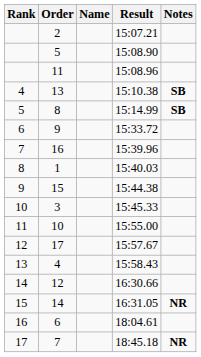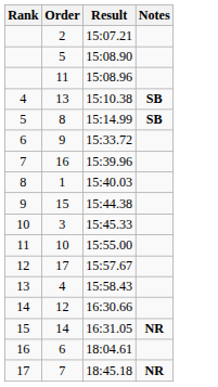 <table class="wikitable" style="text-align:center">
 <tr>
 <th>Rank</th>
 <th>Order</th>
-<th>Name</th>
 <th>Result</th>
 <th>Notes</th>
 </tr>
 <tr>
 <td></td>
 <td>2</td>
-<td align="left"></td>
 <td>15:07.21</td>
 <td></td>
 </tr>
 <tr>
 <td></td>
 <td>5</td>
-<td align="left"></td>
 <td>15:08.90</td>
 <td></td>
 </tr>
 <tr>
 <td></td>
 <td>11</td>
-<td align="left"></td>
 <td>15:08.96</td>
 <td></td>
 </tr>
 <tr>
 <td>4</td>
 <td>13</td>
-<td align="left"></td>
 <td>15:10.38</td>
 <td><strong>SB</strong></td>
 </tr>
 <tr>
 <td>5</td>
 <td>8</td>
-<td align="left"></td>
 <td>15:14.99</td>
 <td><strong>SB</strong></td>
 </tr>
 <tr>
 <td>6</td>
 <td>9</td>
-<td align="left"></td>
 <td>15:33.72</td>
 <td></td>
 </tr>
 <tr>
 <td>7</td>
 <td>16</td>
-<td align="left"></td>
 <td>15:39.96</td>
 <td></td>
 </tr>
 <tr>
 <td>8</td>
 <td>1</td>
-<td align="left"></td>
 <td>15:40.03</td>
 <td></td>
 </tr>
 <tr>
 <td>9</td>
 <td>15</td>
-<td align="left"></td>
 <td>15:44.38</td>
 <td></td>
 </tr>
 <tr>
 <td>10</td>
 <td>3</td>
-<td align="left"></td>
 <td>15:45.33</td>
 <td></td>
 </tr>
 <tr>
 <td>11</td>
 <td>10</td>
-<td align="left"></td>
 <td>15:55.00</td>
 <td></td>
 </tr>
 <tr>
 <td>12</td>
 <td>17</td>
-<td align="left"></td>
 <td>15:57.67</td>
 <td></td>
 </tr>
 <tr>
 <td>13</td>
 <td>4</td>
-<td align="left"></td>
 <td>15:58.43</td>
 <td></td>
 </tr>
 <tr>
 <td>14</td>
 <td>12</td>
-<td align="left"></td>
 <td>16:30.66</td>
 <td></td>
 </tr>
 <tr>
 <td>15</td>
 <td>14</td>
-<td align="left"></td>
 <td>16:31.05</td>
 <td><strong>NR</strong></td>
 </tr>
 <tr>
 <td>16</td>
 <td>6</td>
-<td align="left"></td>
 <td>18:04.61</td>
 <td></td>
 </tr>
 <tr>
 <td>17</td>
 <td>7</td>
-<td align="left"></td>
 <td>18:45.18</td>
 <td><strong>NR</strong></td>
 </tr>
 </table>
